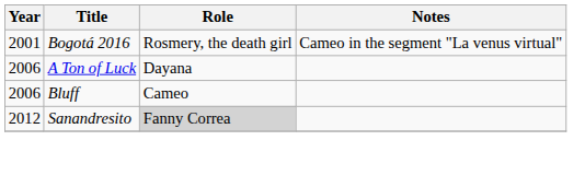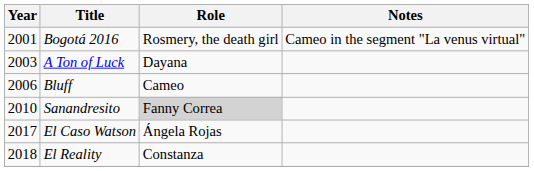 <table class="wikitable">
 <tr>
 <th>Year</th>
 <th>Title</th>
 <th>Role</th>
 <th>Notes</th>
 </tr>
 <tr>
 <td>2001</td>
 <td><em>Bogotá 2016</em></td>
 <td>Rosmery, the death girl</td>
 <td>Cameo in the segment "La venus virtual"</td>
 </tr>
 <tr>
-<td>2006</td>
+<td>2003</td>
 <td><em><a href='#'>A Ton of Luck</a></em></td>
 <td>Dayana</td>
 <td></td>
 </tr>
 <tr>
 <td>2006</td>
 <td><em>Bluff</em></td>
 <td>Cameo</td>
 <td></td>
 </tr>
 <tr>
-<td>2012</td>
+<td>2010</td>
 <td><em>Sanandresito</em></td>
 <td style="background: lightgrey;">Fanny Correa</td>
 <td></td>
 </tr>
 <tr>
+<td>2017</td>
+<td><em>El Caso Watson</em></td>
+<td>Ángela Rojas</td>
+<td></td>
+</tr>
+<tr>
+<td>2018</td>
+<td><em> El Reality</em></td>
+<td>Constanza</td>
+<td></td>
+</tr>
+<tr>
 </tr>
 </table>
